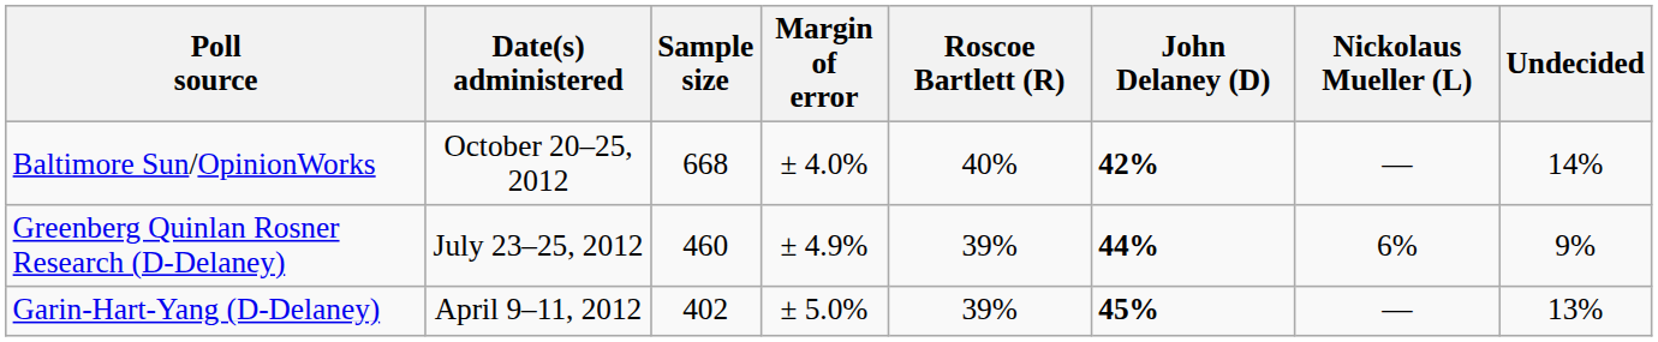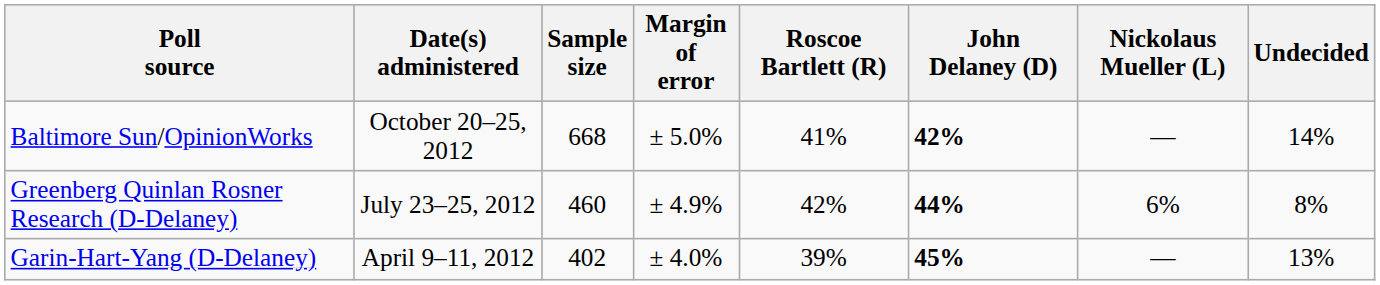 <table class="wikitable">
 <tr>
 <th>Poll<br>source</th>
 <th>Date(s)<br>administered</th>
 <th>Sample<br>size</th>
 <th>Margin of<br>error</th>
 <th style="width:100px;">Roscoe<br>Bartlett (R)</th>
 <th style="width:100px;">John<br>Delaney (D)</th>
 <th style="width:100px;">Nickolaus<br>Mueller (L)</th>
 <th>Undecided</th>
 </tr>
 <tr>
 <td><a href='#'>Baltimore Sun</a>/<a href='#'>OpinionWorks</a></td>
 <td align=center>October 20–25, 2012</td>
 <td align=center>668</td>
-<td align=center>± 4.0%</td>
-<td align=center>40%</td>
+<td align=center>± 5.0%</td>
+<td align=center>41%</td>
 <td><strong>42%</strong></td>
 <td align=center>—</td>
 <td align=center>14%</td>
 </tr>
 <tr>
 <td><a href='#'>Greenberg Quinlan Rosner Research (D-Delaney)</a></td>
 <td align=center>July 23–25, 2012</td>
 <td align=center>460</td>
 <td align=center>± 4.9%</td>
-<td align=center>39%</td>
+<td align=center>42%</td>
 <td><strong>44%</strong></td>
 <td align=center>6%</td>
-<td align=center>9%</td>
+<td align=center>8%</td>
 </tr>
 <tr>
 <td><a href='#'>Garin-Hart-Yang (D-Delaney)</a></td>
 <td align=center>April 9–11, 2012</td>
 <td align=center>402</td>
-<td align=center>± 5.0%</td>
+<td align=center>± 4.0%</td>
 <td align=center>39%</td>
 <td><strong>45%</strong></td>
 <td align=center>—</td>
 <td align=center>13%</td>
 </tr>
 </table>
